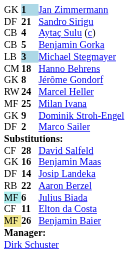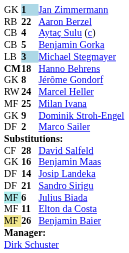 <table style="font-size:90%" cellspacing="0" cellpadding="0">
 <tr>
 <th width=25></th>
 <th width=25></th>
 </tr>
 <tr>
 <td>GK</td>
 <td style="background: lightblue;"><strong>1</strong></td>
 <td> <a href='#'>Jan Zimmermann</a></td>
 </tr>
 <tr>
-<td>DF</td>
-<td><strong>21</strong></td>
-<td> <a href='#'>Sandro Sirigu</a></td>
+<td>RB</td>
+<td><strong>22</strong></td>
+<td> <a href='#'>Aaron Berzel</a></td>
 <td></td>
 <td></td>
 </tr>
 <tr>
 <td>CB</td>
 <td><strong>4</strong></td>
 <td> <a href='#'>Aytaç Sulu</a> (<a href='#'>c</a>)</td>
 </tr>
 <tr>
 <td>CB</td>
 <td><strong>5</strong></td>
 <td> <a href='#'>Benjamin Gorka</a></td>
 </tr>
 <tr>
 <td>LB</td>
 <td style="background: lightblue;"><strong>3</strong></td>
 <td> <a href='#'>Michael Stegmayer</a></td>
 </tr>
 <tr>
-<td>CM</td>
+<td><strong>CM</strong></td>
 <td><strong>18</strong></td>
 <td> <a href='#'>Hanno Behrens</a></td>
 </tr>
 <tr>
 <td>GK</td>
 <td><strong>8</strong></td>
 <td> <a href='#'>Jérôme Gondorf</a></td>
 </tr>
 <tr>
 <td>RW</td>
 <td><strong>24</strong></td>
 <td> <a href='#'>Marcel Heller</a></td>
 <td></td>
 <td></td>
 </tr>
 <tr>
 <td>MF</td>
 <td><strong>25</strong></td>
 <td> <a href='#'>Milan Ivana</a></td>
 </tr>
 <tr>
 <td>GK</td>
 <td><strong>9</strong></td>
 <td> <a href='#'>Dominik Stroh-Engel</a></td>
 <td></td>
 </tr>
 <tr>
 <td>DF</td>
 <td><strong>2</strong></td>
 <td> <a href='#'>Marco Sailer</a></td>
 <td></td>
 <td></td>
 </tr>
 <tr>
 <td colspan=3><strong>Substitutions:</strong></td>
 </tr>
 <tr>
 <td>CF</td>
 <td><strong>28</strong></td>
 <td> <a href='#'>David Salfeld</a></td>
 </tr>
 <tr>
 <td>GK</td>
 <td><strong>16</strong></td>
 <td> <a href='#'>Benjamin Maas</a></td>
 </tr>
 <tr>
 <td>DF</td>
 <td><strong>14</strong></td>
 <td> <a href='#'>Josip Landeka</a></td>
 </tr>
 <tr>
-<td>RB</td>
-<td><strong>22</strong></td>
-<td> <a href='#'>Aaron Berzel</a></td>
+<td>DF</td>
+<td><strong>21</strong></td>
+<td> <a href='#'>Sandro Sirigu</a></td>
 <td></td>
 <td></td>
 </tr>
 <tr>
 <td style="background: paleturquoise;">MF</td>
 <td><strong>6</strong></td>
 <td> <a href='#'>Julius Biada</a></td>
 <td></td>
 <td></td>
 </tr>
 <tr>
-<td>CF</td>
+<td>MF</td>
 <td><strong>11</strong></td>
 <td> <a href='#'>Elton da Costa</a></td>
 <td></td>
 <td></td>
 </tr>
 <tr>
 <td style="background: khaki;">MF</td>
 <td><strong>26</strong></td>
 <td> <a href='#'>Benjamin Baier</a></td>
 </tr>
 <tr>
 <td colspan=3><strong>Manager:</strong></td>
 </tr>
 <tr>
 <td colspan=3> <a href='#'>Dirk Schuster</a></td>
 </tr>
 </table>
